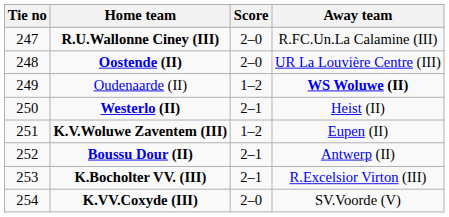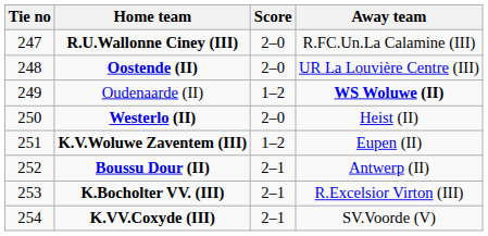 <table class="wikitable" style="text-align: center">
 <tr>
 <th>Tie no</th>
 <th>Home team</th>
 <th>Score</th>
 <th>Away team</th>
 </tr>
 <tr>
 <td>247</td>
 <td><strong>R.U.Wallonne Ciney (III)</strong></td>
 <td>2–0</td>
 <td>R.FC.Un.La Calamine (III)</td>
 </tr>
 <tr>
 <td>248</td>
 <td><strong><a href='#'>Oostende</a> (II)</strong></td>
 <td>2–0</td>
 <td><a href='#'>UR La Louvière Centre</a> (III)</td>
 </tr>
 <tr>
 <td>249</td>
 <td><a href='#'>Oudenaarde</a> (II)</td>
 <td>1–2</td>
 <td><strong><a href='#'>WS Woluwe</a> (II)</strong></td>
 </tr>
 <tr>
 <td>250</td>
 <td><strong><a href='#'>Westerlo</a> (II)</strong></td>
-<td>2–1</td>
+<td>2–0</td>
 <td><a href='#'>Heist</a> (II)</td>
 </tr>
 <tr>
 <td>251</td>
 <td><strong>K.V.Woluwe Zaventem (III)</strong></td>
 <td>1–2</td>
 <td><a href='#'>Eupen</a> (II)</td>
 </tr>
 <tr>
 <td>252</td>
 <td><strong><a href='#'>Boussu Dour</a> (II)</strong></td>
 <td>2–1</td>
 <td><a href='#'>Antwerp</a> (II)</td>
 </tr>
 <tr>
 <td>253</td>
 <td><strong>K.Bocholter VV. (III)</strong></td>
 <td>2–1</td>
 <td><a href='#'>R.Excelsior Virton</a> (III)</td>
 </tr>
 <tr>
 <td>254</td>
 <td><strong>K.VV.Coxyde (III)</strong></td>
-<td>2–0</td>
+<td>2–1</td>
 <td>SV.Voorde (V)</td>
 </tr>
 </table>
